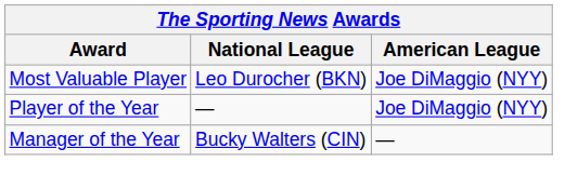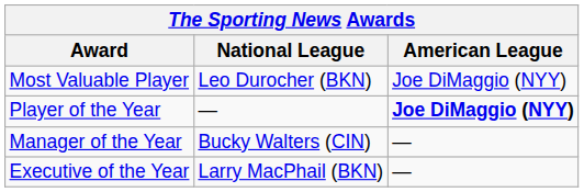 <table class="wikitable">
 <tr>
 <th colspan="3"><em><a href='#'>The Sporting News</a></em> <a href='#'>Awards</a></th>
 </tr>
 <tr>
 <th>Award</th>
 <th>National League</th>
 <th>American League</th>
 </tr>
 <tr>
 <td><a href='#'>Most Valuable Player</a></td>
 <td><a href='#'>Leo Durocher</a> (<a href='#'>BKN</a>)</td>
 <td><a href='#'>Joe DiMaggio</a> (<a href='#'>NYY</a>)</td>
 </tr>
 <tr>
 <td><a href='#'>Player of the Year</a></td>
 <td>—</td>
-<td><a href='#'>Joe DiMaggio</a> (<a href='#'>NYY</a>)</td>
+<td><strong><a href='#'>Joe DiMaggio</a> (<a href='#'>NYY</a>)</strong></td>
 </tr>
 <tr>
 <td><a href='#'>Manager of the Year</a></td>
 <td><a href='#'>Bucky Walters</a> (<a href='#'>CIN</a>)</td>
 <td>—</td>
 </tr>
+<tr>
+<td><a href='#'>Executive of the Year</a></td>
+<td><a href='#'>Larry MacPhail</a> (<a href='#'>BKN</a>)</td>
+<td>—</td>
+</tr>
 </table>
